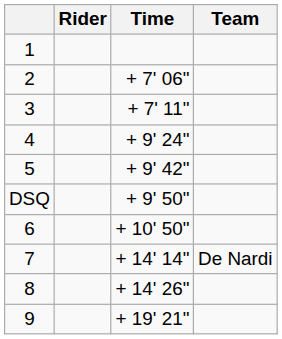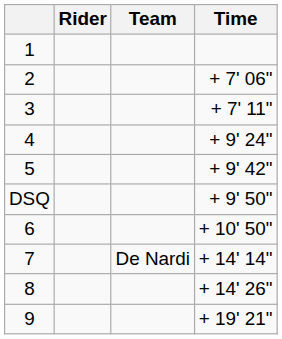 <table class="wikitable">
 <tr>
 <th></th>
 <th>Rider</th>
+<th>Team</th>
 <th>Time</th>
-<th>Team</th>
 </tr>
 <tr>
 <td style="text-align:center;">1</td>
 <td> </td>
+<td></td>
 <td style="text-align:right;"></td>
-<td></td>
 </tr>
 <tr>
 <td style="text-align:center;">2</td>
 <td></td>
+<td></td>
 <td style="text-align:right;">+ 7' 06"</td>
-<td></td>
 </tr>
 <tr>
 <td style="text-align:center;">3</td>
 <td></td>
+<td></td>
 <td style="text-align:right;">+ 7' 11"</td>
-<td></td>
 </tr>
 <tr>
 <td style="text-align:center;">4</td>
 <td></td>
+<td></td>
 <td style="text-align:right;">+ 9' 24"</td>
-<td></td>
 </tr>
 <tr>
 <td style="text-align:center;">5</td>
 <td></td>
+<td></td>
 <td style="text-align:right;">+ 9' 42"</td>
-<td></td>
 </tr>
 <tr>
 <td style="text-align:center;">DSQ</td>
 <td><br><s></s></td>
+<td></td>
 <td style="text-align:right;">+ 9' 50"</td>
-<td></td>
 </tr>
 <tr>
 <td style="text-align:center;">6</td>
 <td></td>
+<td></td>
 <td style="text-align:right;">+ 10' 50"</td>
-<td></td>
 </tr>
 <tr>
 <td style="text-align:center;">7</td>
 <td></td>
+<td>De Nardi</td>
 <td style="text-align:right;">+ 14' 14"</td>
-<td>De Nardi</td>
 </tr>
 <tr>
 <td style="text-align:center;">8</td>
 <td></td>
+<td></td>
 <td style="text-align:right;">+ 14' 26"</td>
-<td></td>
 </tr>
 <tr>
 <td style="text-align:center;">9</td>
 <td></td>
+<td></td>
 <td style="text-align:right;">+ 19' 21"</td>
-<td></td>
 </tr>
 </table>
